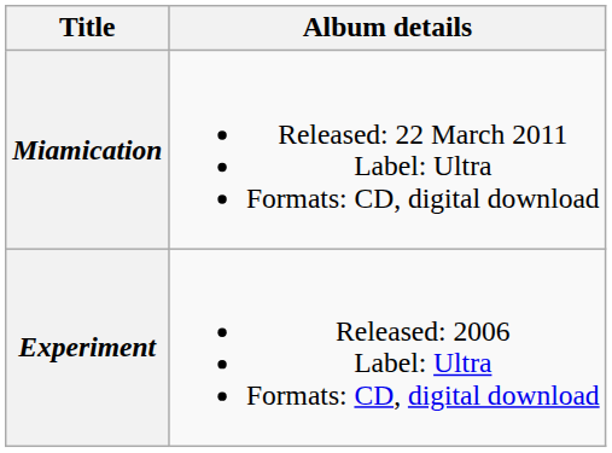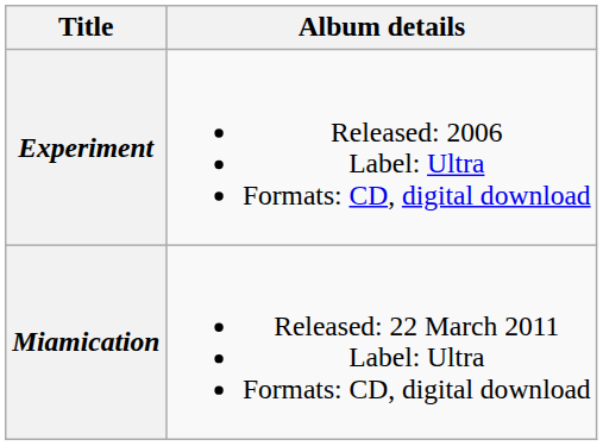 <table class="wikitable plainrowheaders" style="text-align:center;">
 <tr>
 <th scope="col">Title</th>
 <th scope="col">Album details</th>
 </tr>
 <tr>
+<th scope="row"><em>Experiment</em></th>
+<td><br><ul><li>Released: 2006</li><li>Label: <a href='#'>Ultra</a></li><li>Formats: <a href='#'>CD</a>, <a href='#'>digital download</a></li></ul></td>
+</tr>
+<tr>
 <th scope="row"><em>Miamication</em></th>
 <td><br><ul><li>Released: 22 March 2011</li><li>Label: Ultra</li><li>Formats: CD, digital download</li></ul></td>
 </tr>
-<tr>
-<th scope="row"><em>Experiment</em></th>
-<td><br><ul><li>Released: 2006</li><li>Label: <a href='#'>Ultra</a></li><li>Formats: <a href='#'>CD</a>, <a href='#'>digital download</a></li></ul></td>
-</tr>
 </table>
